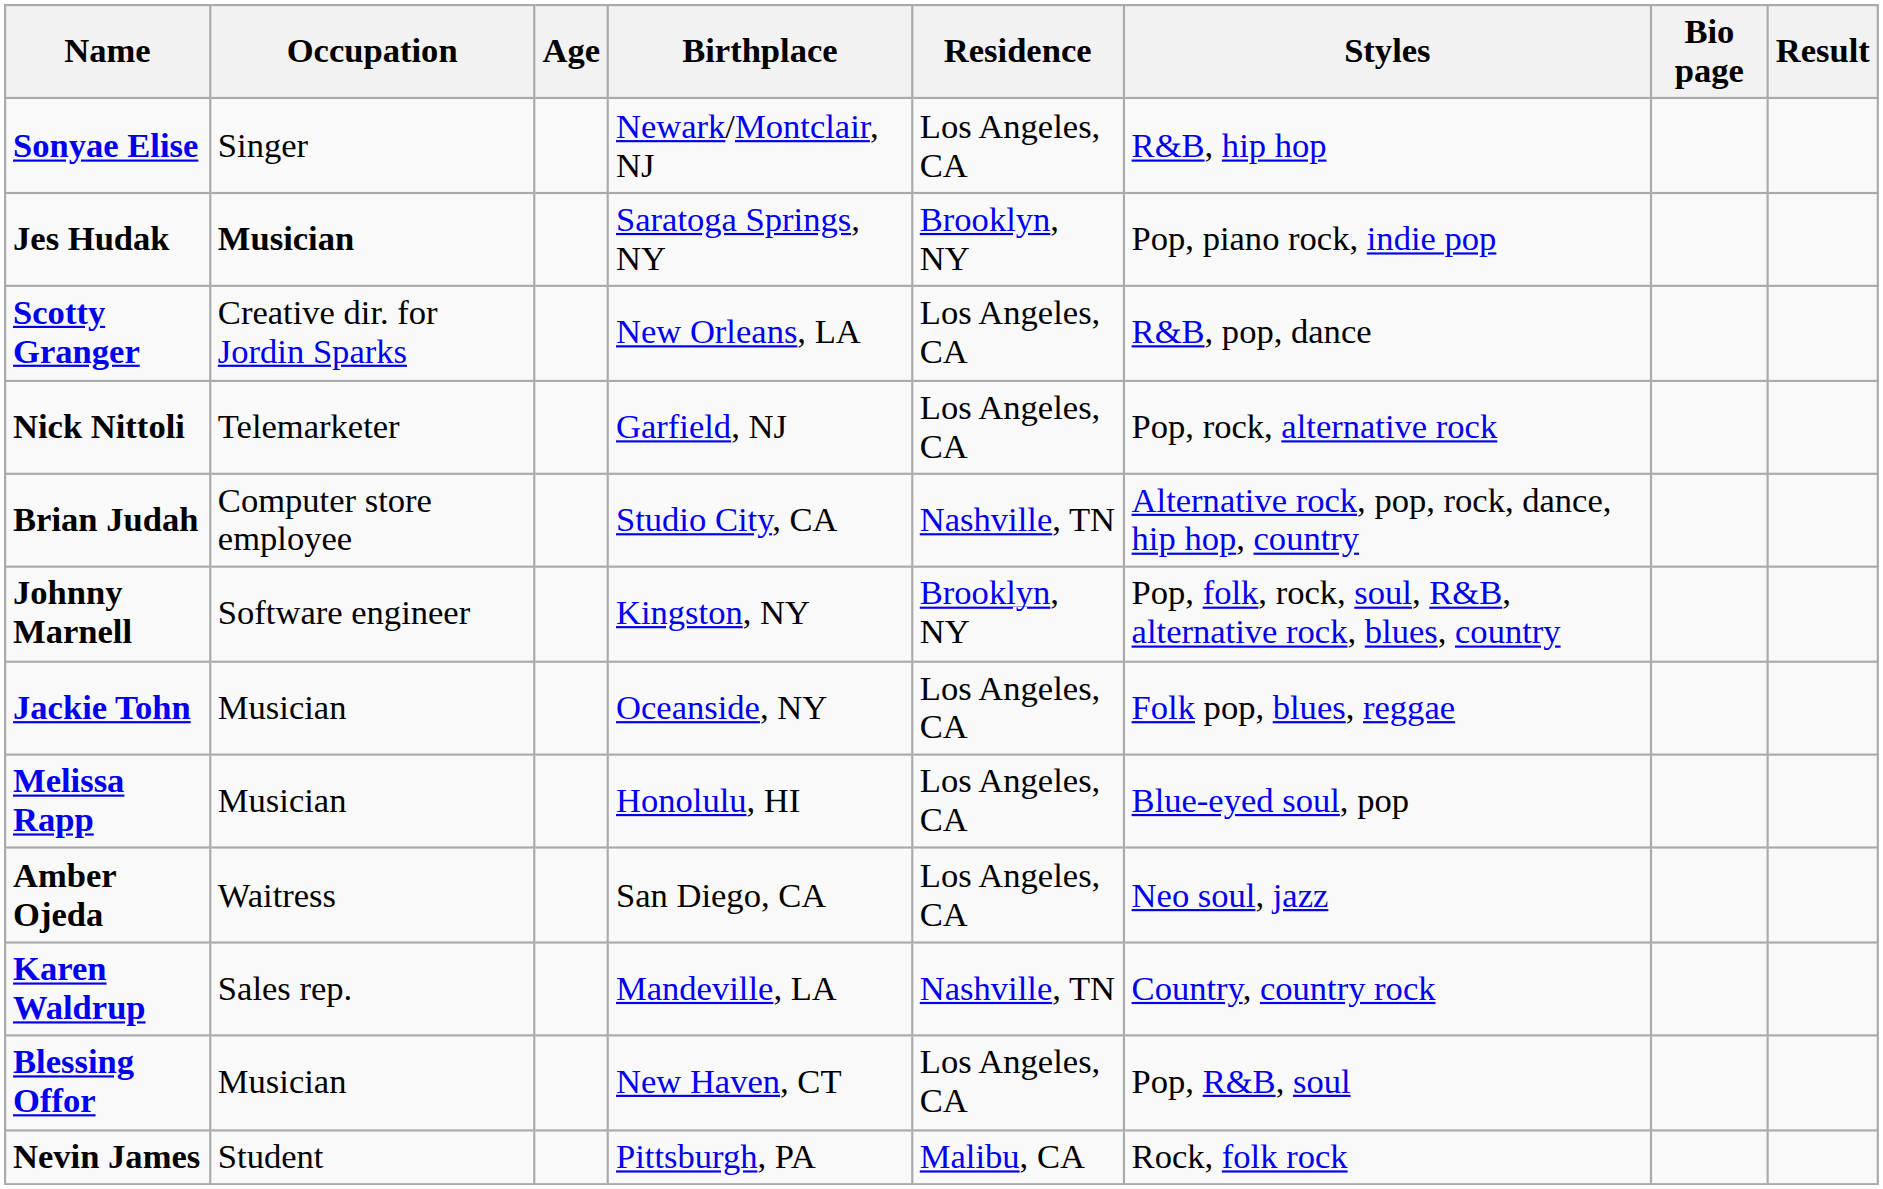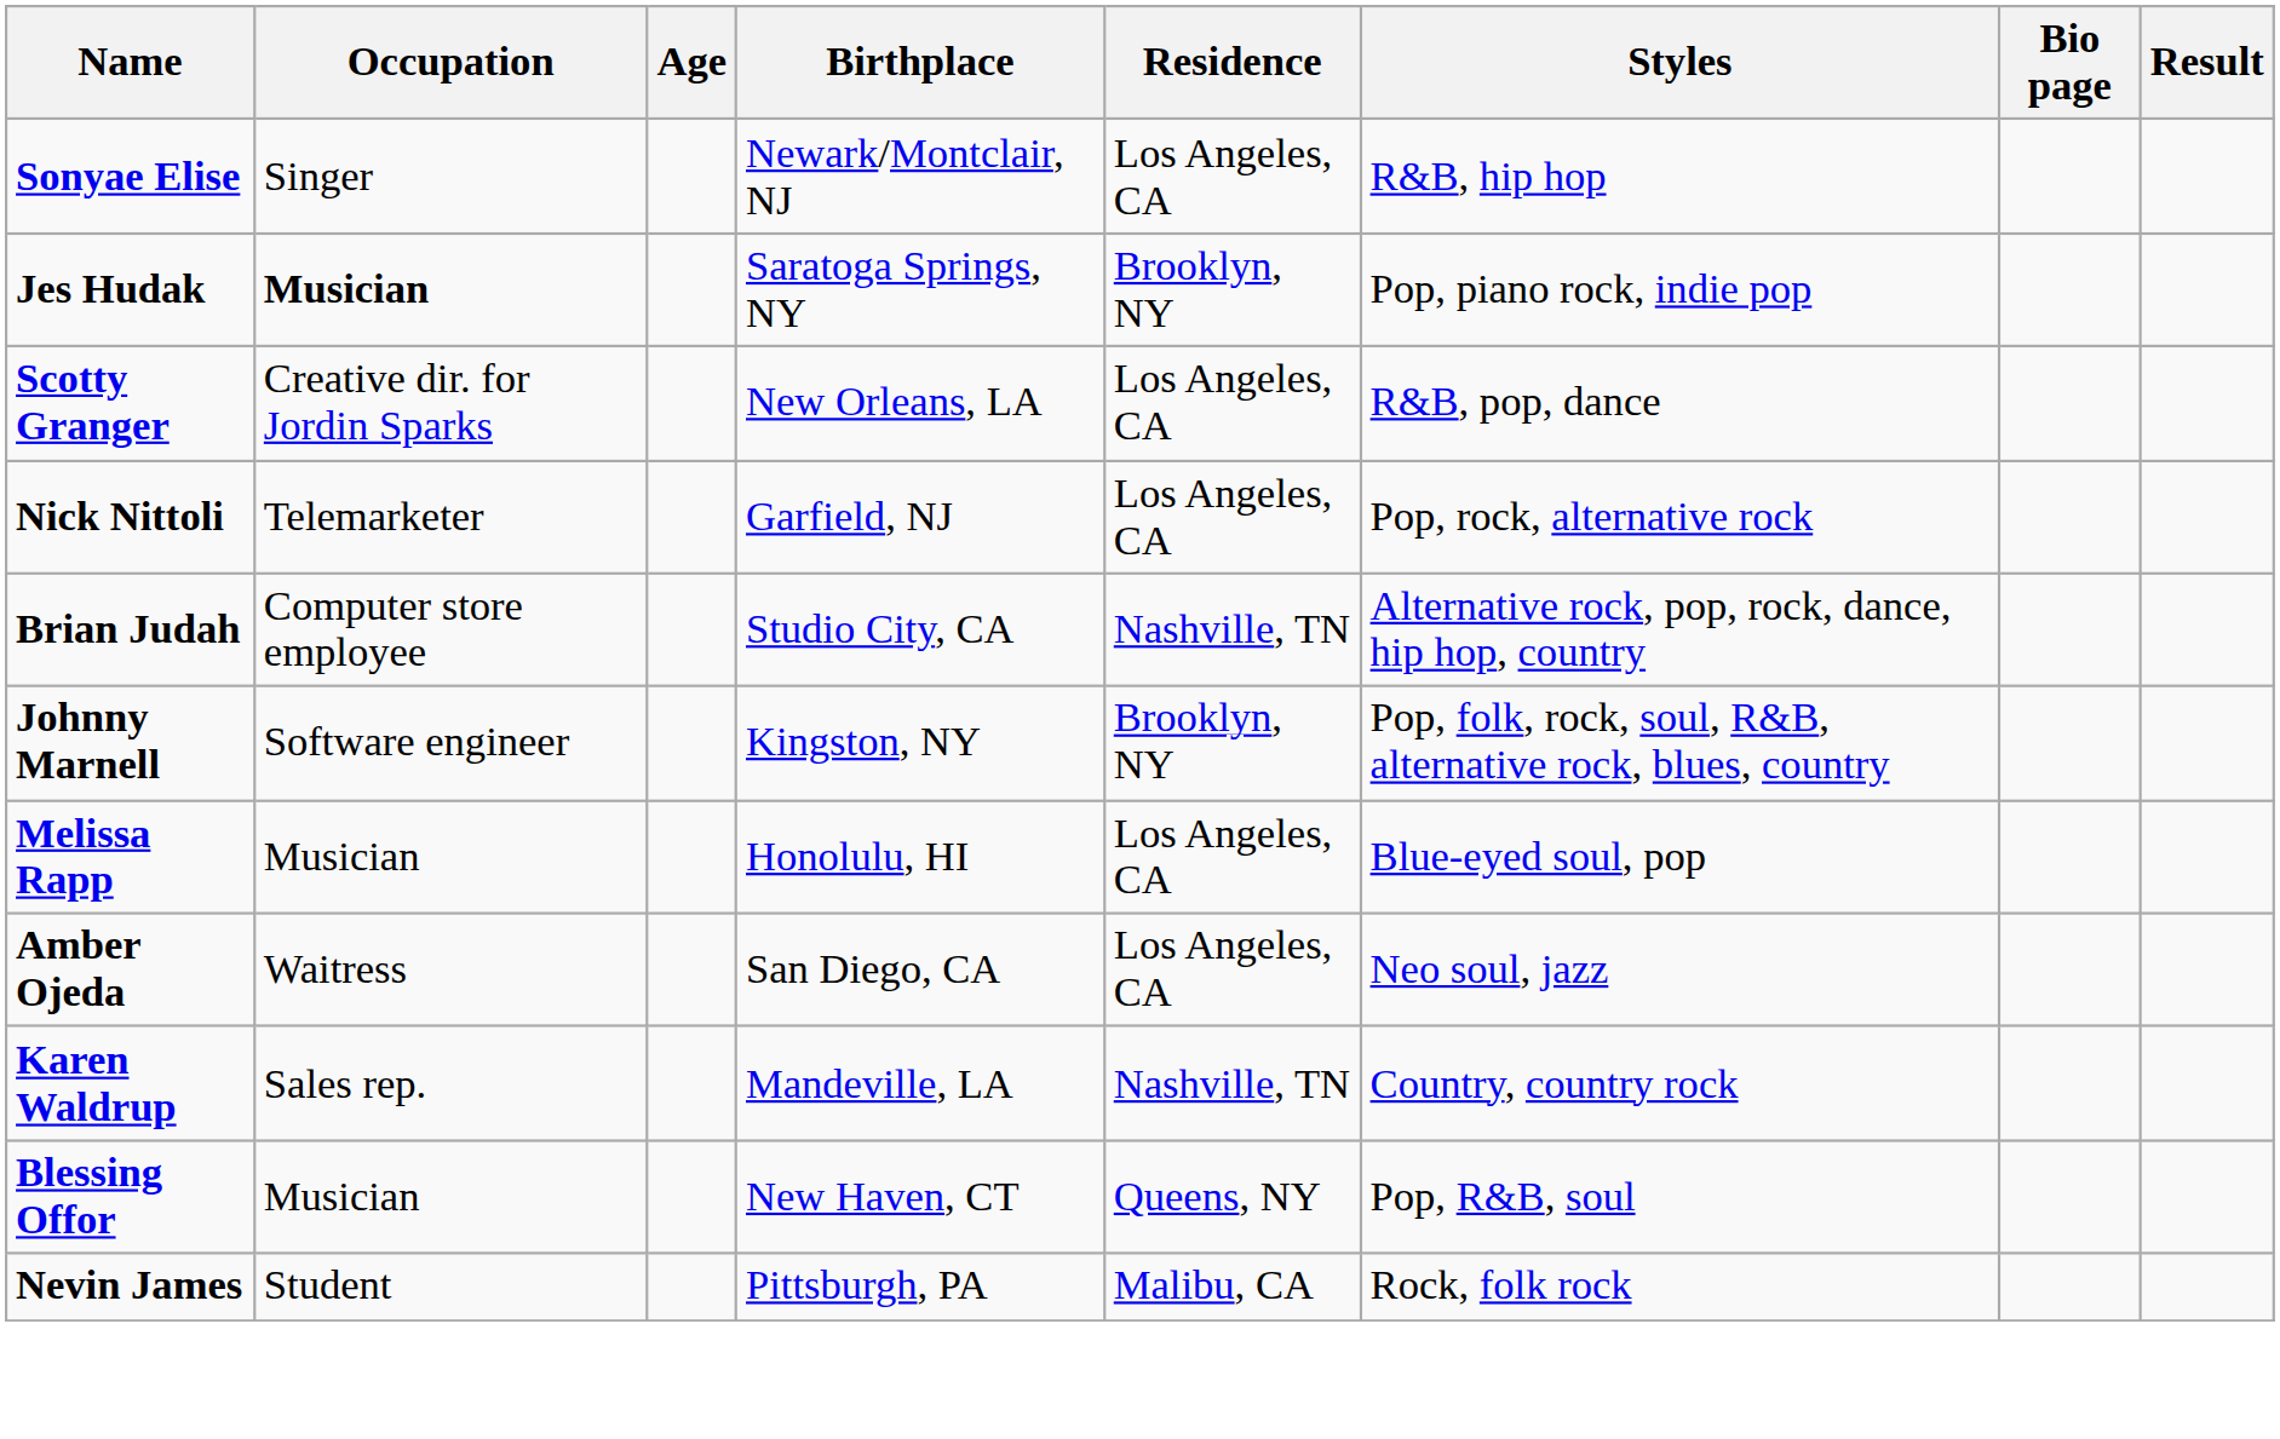 <table class="wikitable">
 <tr>
 <th>Name</th>
 <th>Occupation</th>
 <th>Age</th>
 <th>Birthplace</th>
 <th>Residence</th>
 <th>Styles</th>
 <th>Bio page</th>
 <th>Result</th>
 </tr>
 <tr>
 <td><strong><a href='#'>Sonyae Elise</a></strong></td>
 <td>Singer</td>
 <td></td>
 <td><a href='#'>Newark</a>/<a href='#'>Montclair</a>, NJ</td>
 <td>Los Angeles, CA</td>
 <td><a href='#'>R&B</a>, <a href='#'>hip hop</a></td>
 <td></td>
 <td></td>
 </tr>
 <tr>
 <td><strong>Jes Hudak</strong></td>
 <td><strong>Musician</strong></td>
 <td></td>
 <td><a href='#'>Saratoga Springs</a>, NY</td>
 <td><a href='#'>Brooklyn</a>, NY</td>
 <td>Pop, piano rock, <a href='#'>indie pop</a></td>
 <td></td>
 <td></td>
 </tr>
 <tr>
 <td><strong><a href='#'>Scotty Granger</a></strong></td>
 <td>Creative dir. for <a href='#'>Jordin Sparks</a></td>
 <td></td>
 <td><a href='#'>New Orleans</a>, LA</td>
 <td>Los Angeles, CA</td>
 <td><a href='#'>R&B</a>, pop, dance</td>
 <td></td>
 <td></td>
 </tr>
 <tr>
 <td><strong>Nick Nittoli</strong></td>
 <td>Telemarketer</td>
 <td></td>
 <td><a href='#'>Garfield</a>, NJ</td>
 <td>Los Angeles, CA</td>
 <td>Pop, rock, <a href='#'>alternative rock</a></td>
 <td></td>
 <td></td>
 </tr>
 <tr>
 <td><strong>Brian Judah</strong></td>
 <td>Computer store employee</td>
 <td></td>
 <td><a href='#'>Studio City</a>, CA</td>
 <td><a href='#'>Nashville</a>, TN</td>
 <td><a href='#'>Alternative rock</a>, pop, rock, dance, <a href='#'>hip hop</a>, <a href='#'>country</a></td>
 <td></td>
 <td></td>
 </tr>
 <tr>
 <td><strong>Johnny Marnell</strong></td>
 <td>Software engineer</td>
 <td></td>
 <td><a href='#'>Kingston</a>, NY</td>
 <td><a href='#'>Brooklyn</a>, NY</td>
 <td>Pop, <a href='#'>folk</a>, rock, <a href='#'>soul</a>, <a href='#'>R&B</a>, <a href='#'>alternative rock</a>, <a href='#'>blues</a>, <a href='#'>country</a></td>
 <td></td>
 <td></td>
 </tr>
 <tr>
-<td><strong><a href='#'>Jackie Tohn</a></strong></td>
-<td>Musician</td>
-<td></td>
-<td><a href='#'>Oceanside</a>, NY</td>
-<td>Los Angeles, CA</td>
-<td><a href='#'>Folk</a> pop, <a href='#'>blues</a>, <a href='#'>reggae</a></td>
-<td></td>
-<td></td>
-</tr>
-<tr>
 <td><strong><a href='#'>Melissa Rapp</a></strong></td>
 <td>Musician</td>
 <td></td>
 <td><a href='#'>Honolulu</a>, HI</td>
 <td>Los Angeles, CA</td>
 <td><a href='#'>Blue-eyed soul</a>, pop</td>
 <td></td>
 <td></td>
 </tr>
 <tr>
 <td><strong>Amber Ojeda</strong></td>
 <td>Waitress</td>
 <td></td>
 <td>San Diego, CA</td>
 <td>Los Angeles, CA</td>
 <td><a href='#'>Neo soul</a>, <a href='#'>jazz</a></td>
 <td></td>
 <td></td>
 </tr>
 <tr>
 <td><strong><a href='#'>Karen Waldrup</a></strong></td>
 <td>Sales rep.</td>
 <td></td>
 <td><a href='#'>Mandeville</a>, LA</td>
 <td><a href='#'>Nashville</a>, TN</td>
 <td><a href='#'>Country</a>, <a href='#'>country rock</a></td>
 <td></td>
 <td></td>
 </tr>
 <tr>
 <td><strong><a href='#'>Blessing Offor</a></strong></td>
 <td>Musician</td>
 <td></td>
 <td><a href='#'>New Haven</a>, CT</td>
-<td>Los Angeles, CA</td>
+<td><a href='#'>Queens</a>, NY</td>
 <td>Pop, <a href='#'>R&B</a>, <a href='#'>soul</a></td>
 <td></td>
 <td></td>
 </tr>
 <tr>
 <td><strong>Nevin James</strong></td>
 <td>Student</td>
 <td></td>
 <td><a href='#'>Pittsburgh</a>, PA</td>
 <td><a href='#'>Malibu</a>, CA</td>
 <td>Rock, <a href='#'>folk rock</a></td>
 <td></td>
 <td></td>
 </tr>
 <tr>
 </tr>
 </table>
